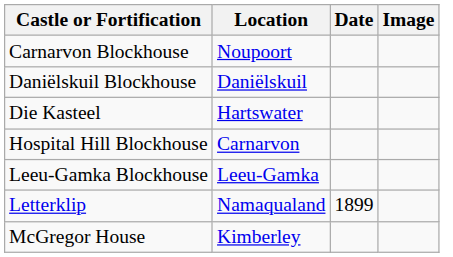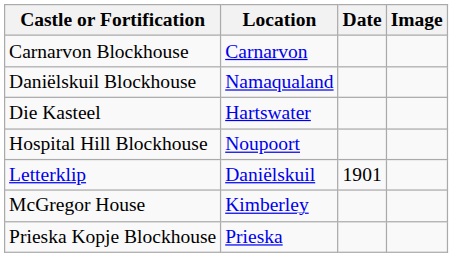 <table class="wikitable">
 <tr>
 <th>Castle or Fortification</th>
 <th>Location</th>
 <th>Date</th>
 <th>Image</th>
 </tr>
 <tr>
 <td>Carnarvon Blockhouse</td>
-<td><a href='#'>Noupoort</a></td>
+<td><a href='#'>Carnarvon</a></td>
 <td></td>
 <td></td>
 </tr>
 <tr>
 <td>Daniëlskuil Blockhouse</td>
-<td><a href='#'>Daniëlskuil</a></td>
+<td><a href='#'>Namaqualand</a></td>
 <td></td>
 <td></td>
 </tr>
 <tr>
 <td>Die Kasteel</td>
 <td><a href='#'>Hartswater</a></td>
 <td></td>
 <td></td>
 </tr>
 <tr>
 <td>Hospital Hill Blockhouse</td>
-<td><a href='#'>Carnarvon</a></td>
-<td></td>
-<td></td>
-</tr>
-<tr>
-<td>Leeu-Gamka Blockhouse</td>
-<td><a href='#'>Leeu-Gamka</a></td>
+<td><a href='#'>Noupoort</a></td>
 <td></td>
 <td></td>
 </tr>
 <tr>
 <td><a href='#'>Letterklip</a></td>
-<td><a href='#'>Namaqualand</a></td>
-<td>1899</td>
+<td><a href='#'>Daniëlskuil</a></td>
+<td>1901</td>
 <td></td>
 </tr>
 <tr>
 <td>McGregor House</td>
 <td><a href='#'>Kimberley</a></td>
 <td></td>
 <td></td>
 </tr>
+<tr>
+<td>Prieska Kopje Blockhouse</td>
+<td><a href='#'>Prieska</a></td>
+<td></td>
+<td></td>
+</tr>
 </table>
